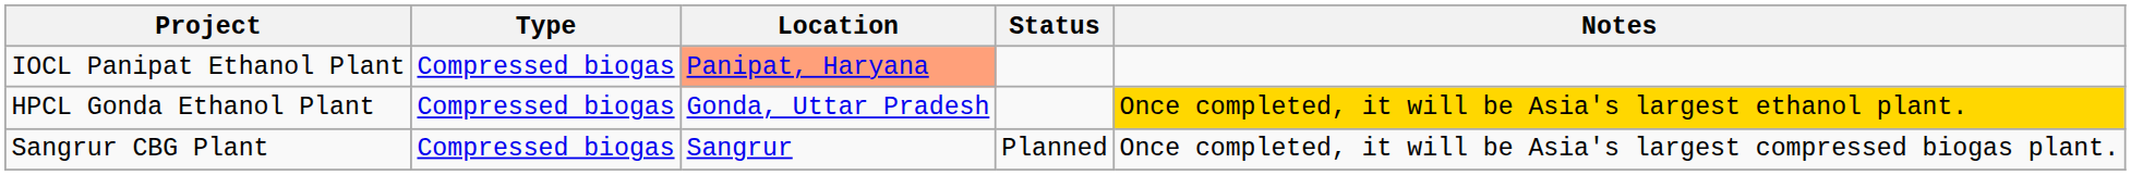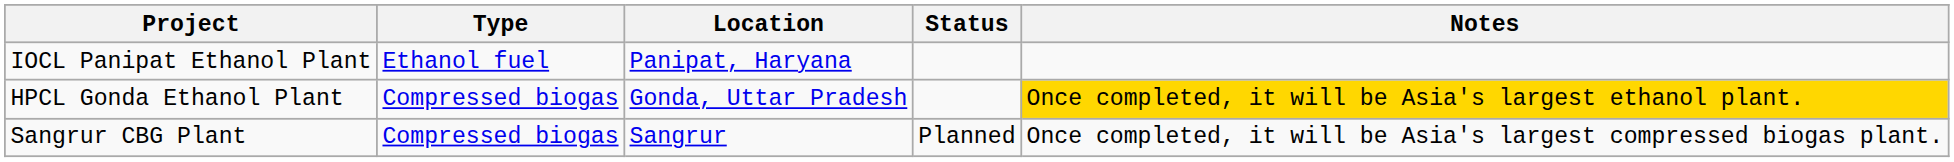 <table class="wikitable sortable">
 <tr>
 <th>Project</th>
 <th>Type</th>
 <th>Location</th>
 <th>Status</th>
 <th>Notes</th>
 </tr>
 <tr>
 <td>IOCL Panipat Ethanol Plant</td>
-<td><a href='#'>Compressed biogas</a></td>
-<td style="background: lightsalmon;"><a href='#'>Panipat, Haryana</a></td>
+<td><a href='#'>Ethanol fuel</a></td>
+<td><a href='#'>Panipat, Haryana</a></td>
 <td></td>
 <td></td>
 </tr>
 <tr>
 <td>HPCL Gonda Ethanol Plant</td>
 <td><a href='#'>Compressed biogas</a></td>
 <td><a href='#'>Gonda, Uttar Pradesh</a></td>
 <td></td>
 <td style="background: gold;">Once completed, it will be Asia's largest ethanol plant.</td>
 </tr>
 <tr>
 <td>Sangrur CBG Plant</td>
 <td><a href='#'>Compressed biogas</a></td>
 <td><a href='#'>Sangrur</a></td>
 <td>Planned</td>
 <td>Once completed, it will be Asia's largest compressed biogas plant.</td>
 </tr>
 </table>
